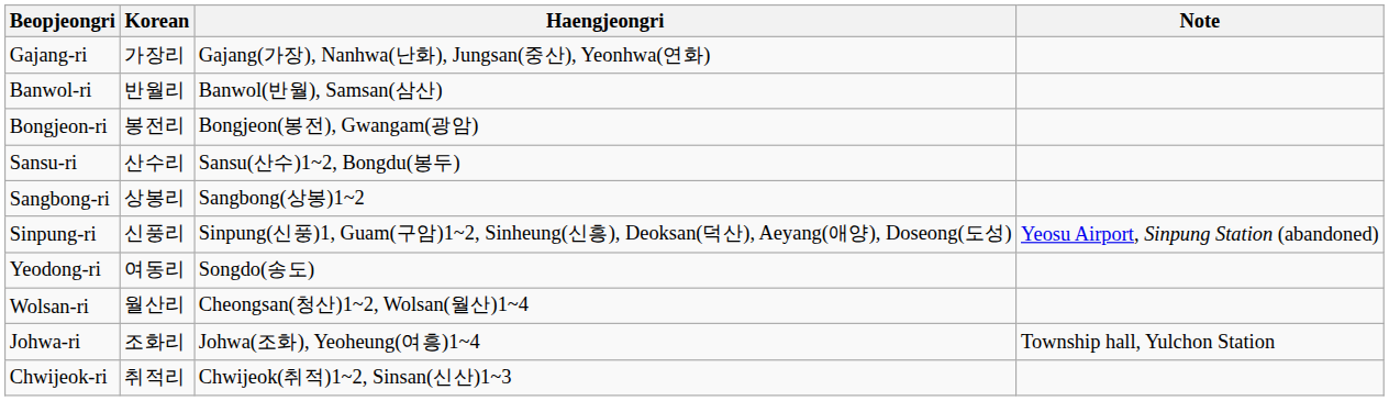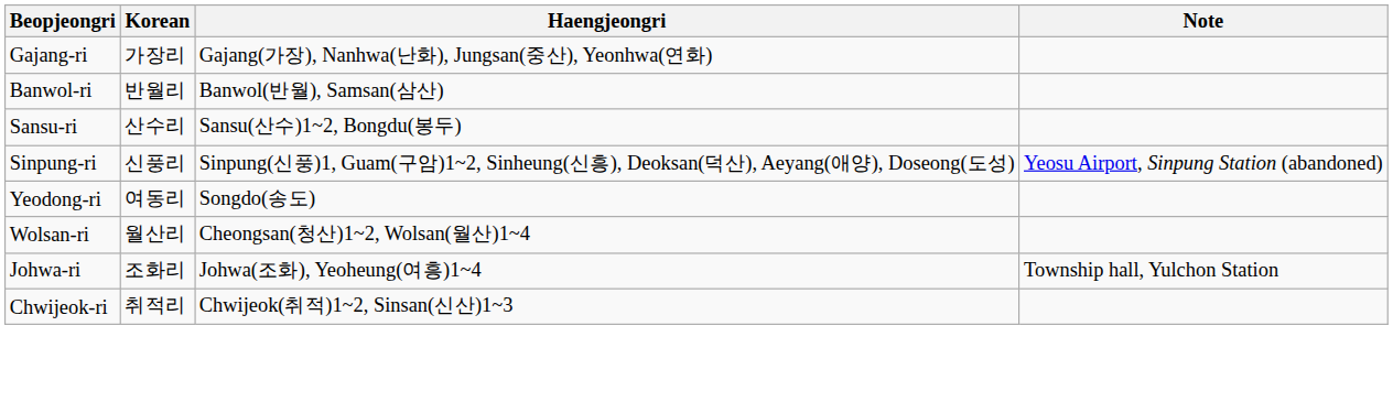 <table class="wikitable">
 <tr>
 <th>Beopjeongri</th>
 <th>Korean</th>
 <th>Haengjeongri</th>
 <th>Note</th>
 </tr>
 <tr>
 <td>Gajang-ri</td>
 <td>가장리</td>
 <td>Gajang(가장), Nanhwa(난화), Jungsan(중산), Yeonhwa(연화)</td>
 <td></td>
 </tr>
 <tr>
 <td>Banwol-ri</td>
 <td>반월리</td>
 <td>Banwol(반월), Samsan(삼산)</td>
 <td></td>
 </tr>
 <tr>
-<td>Bongjeon-ri</td>
-<td>봉전리</td>
-<td>Bongjeon(봉전), Gwangam(광암)</td>
-<td></td>
-</tr>
-<tr>
 <td>Sansu-ri</td>
 <td>산수리</td>
 <td>Sansu(산수)1~2, Bongdu(봉두)</td>
-<td></td>
-</tr>
-<tr>
-<td>Sangbong-ri</td>
-<td>상봉리</td>
-<td>Sangbong(상봉)1~2</td>
 <td></td>
 </tr>
 <tr>
 <td>Sinpung-ri</td>
 <td>신풍리</td>
 <td>Sinpung(신풍)1, Guam(구암)1~2, Sinheung(신흥), Deoksan(덕산), Aeyang(애양), Doseong(도성)</td>
 <td><a href='#'>Yeosu Airport</a>, <em>Sinpung Station</em> (abandoned)</td>
 </tr>
 <tr>
 <td>Yeodong-ri</td>
 <td>여동리</td>
 <td>Songdo(송도)</td>
 <td></td>
 </tr>
 <tr>
 <td>Wolsan-ri</td>
 <td>월산리</td>
 <td>Cheongsan(청산)1~2, Wolsan(월산)1~4</td>
 <td></td>
 </tr>
 <tr>
 <td>Johwa-ri</td>
 <td>조화리</td>
 <td>Johwa(조화), Yeoheung(여흥)1~4</td>
 <td>Township hall, Yulchon Station</td>
 </tr>
 <tr>
 <td>Chwijeok-ri</td>
 <td>취적리</td>
 <td>Chwijeok(취적)1~2, Sinsan(신산)1~3</td>
 <td></td>
 </tr>
 </table>
